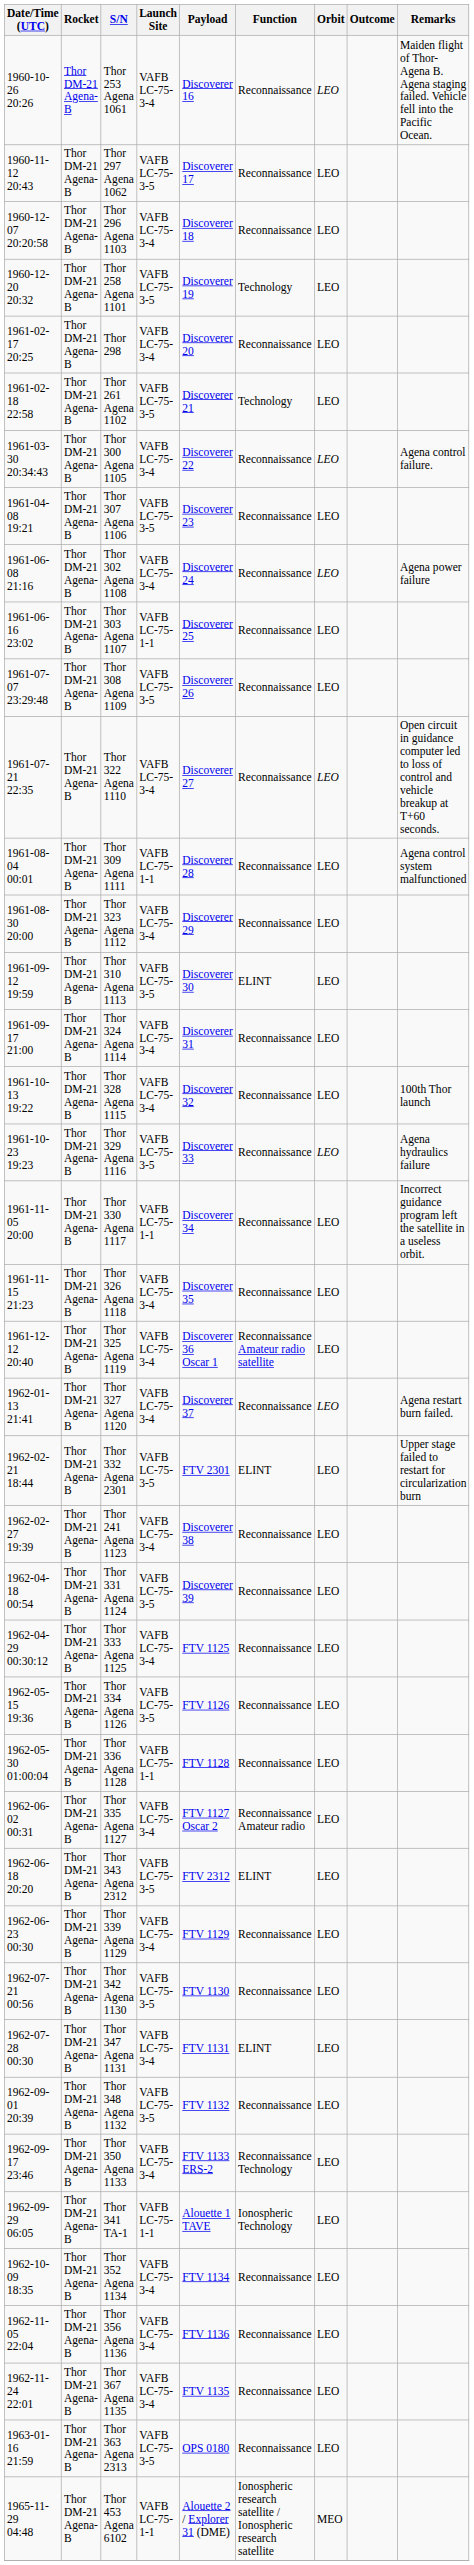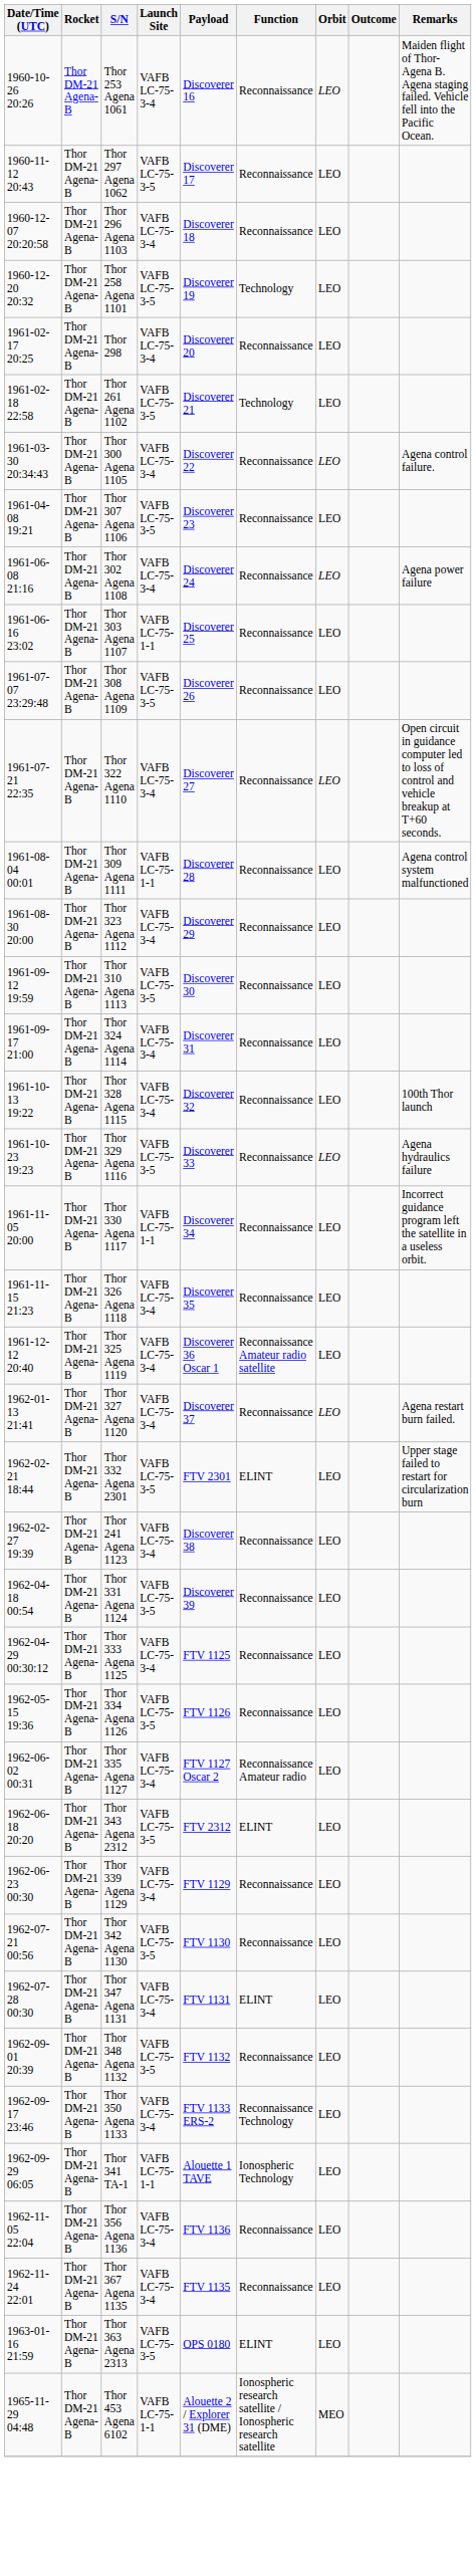 <table class="wikitable sortable mw-collapsible" style="margin: 1em 1em 1em 0" ;>
 <tr>
 <th>Date/Time<br>(<a href='#'>UTC</a>)</th>
 <th>Rocket</th>
 <th><a href='#'>S/N</a></th>
 <th>Launch Site</th>
 <th>Payload</th>
 <th>Function</th>
 <th>Orbit</th>
 <th>Outcome</th>
 <th>Remarks</th>
 </tr>
 <tr>
 <td>1960-10-26<br>20:26</td>
 <td><a href='#'>Thor DM-21 Agena-B</a></td>
 <td>Thor 253<br>Agena 1061</td>
 <td>VAFB LC-75-3-4</td>
 <td><a href='#'>Discoverer 16</a></td>
 <td>Reconnaissance</td>
 <td><em>LEO</em></td>
 <td></td>
 <td>Maiden flight of Thor-Agena B. Agena staging failed. Vehicle fell into the Pacific Ocean.</td>
 </tr>
 <tr>
 <td>1960-11-12<br>20:43</td>
 <td>Thor DM-21 Agena-B</td>
 <td>Thor 297<br>Agena 1062</td>
 <td>VAFB LC-75-3-5</td>
 <td><a href='#'>Discoverer 17</a></td>
 <td>Reconnaissance</td>
 <td>LEO</td>
 <td></td>
 <td></td>
 </tr>
 <tr>
 <td>1960-12-07<br>20:20:58</td>
 <td>Thor DM-21 Agena-B</td>
 <td>Thor 296<br>Agena 1103</td>
 <td>VAFB LC-75-3-4</td>
 <td><a href='#'>Discoverer 18</a></td>
 <td>Reconnaissance</td>
 <td>LEO</td>
 <td></td>
 <td></td>
 </tr>
 <tr>
 <td>1960-12-20<br>20:32</td>
 <td>Thor DM-21 Agena-B</td>
 <td>Thor 258<br>Agena 1101</td>
 <td>VAFB LC-75-3-5</td>
 <td><a href='#'>Discoverer 19</a></td>
 <td>Technology</td>
 <td>LEO</td>
 <td></td>
 <td></td>
 </tr>
 <tr>
 <td>1961-02-17<br>20:25</td>
 <td>Thor DM-21 Agena-B</td>
 <td>Thor 298</td>
 <td>VAFB LC-75-3-4</td>
 <td><a href='#'>Discoverer 20</a></td>
 <td>Reconnaissance</td>
 <td>LEO</td>
 <td></td>
 <td></td>
 </tr>
 <tr>
 <td>1961-02-18<br>22:58</td>
 <td>Thor DM-21 Agena-B</td>
 <td>Thor 261<br>Agena 1102</td>
 <td>VAFB LC-75-3-5</td>
 <td><a href='#'>Discoverer 21</a></td>
 <td>Technology</td>
 <td>LEO</td>
 <td></td>
 <td></td>
 </tr>
 <tr>
 <td>1961-03-30<br>20:34:43</td>
 <td>Thor DM-21 Agena-B</td>
 <td>Thor 300<br>Agena 1105</td>
 <td>VAFB LC-75-3-4</td>
 <td><a href='#'>Discoverer 22</a></td>
 <td>Reconnaissance</td>
 <td><em>LEO</em></td>
 <td></td>
 <td>Agena control failure.</td>
 </tr>
 <tr>
 <td>1961-04-08<br>19:21</td>
 <td>Thor DM-21 Agena-B</td>
 <td>Thor 307<br>Agena 1106</td>
 <td>VAFB LC-75-3-5</td>
 <td><a href='#'>Discoverer 23</a></td>
 <td>Reconnaissance</td>
 <td>LEO</td>
 <td></td>
 <td></td>
 </tr>
 <tr>
 <td>1961-06-08<br>21:16</td>
 <td>Thor DM-21 Agena-B</td>
 <td>Thor 302<br>Agena 1108</td>
 <td>VAFB LC-75-3-4</td>
 <td><a href='#'>Discoverer 24</a></td>
 <td>Reconnaissance</td>
 <td><em>LEO</em></td>
 <td></td>
 <td>Agena power failure</td>
 </tr>
 <tr>
 <td>1961-06-16<br>23:02</td>
 <td>Thor DM-21 Agena-B</td>
 <td>Thor 303<br>Agena 1107</td>
 <td>VAFB LC-75-1-1</td>
 <td><a href='#'>Discoverer 25</a></td>
 <td>Reconnaissance</td>
 <td>LEO</td>
 <td></td>
 <td></td>
 </tr>
 <tr>
 <td>1961-07-07<br>23:29:48</td>
 <td>Thor DM-21 Agena-B</td>
 <td>Thor 308<br>Agena 1109</td>
 <td>VAFB LC-75-3-5</td>
 <td><a href='#'>Discoverer 26</a></td>
 <td>Reconnaissance</td>
 <td>LEO</td>
 <td></td>
 <td></td>
 </tr>
 <tr>
 <td>1961-07-21<br>22:35</td>
 <td>Thor DM-21 Agena-B</td>
 <td>Thor 322<br>Agena 1110</td>
 <td>VAFB LC-75-3-4</td>
 <td><a href='#'>Discoverer 27</a></td>
 <td>Reconnaissance</td>
 <td><em>LEO</em></td>
 <td></td>
 <td>Open circuit in guidance computer led to loss of control and vehicle breakup at T+60 seconds.</td>
 </tr>
 <tr>
 <td>1961-08-04<br>00:01</td>
 <td>Thor DM-21 Agena-B</td>
 <td>Thor 309<br>Agena 1111</td>
 <td>VAFB LC-75-1-1</td>
 <td><a href='#'>Discoverer 28</a></td>
 <td>Reconnaissance</td>
 <td>LEO</td>
 <td></td>
 <td>Agena control system malfunctioned</td>
 </tr>
 <tr>
 <td>1961-08-30<br>20:00</td>
 <td>Thor DM-21 Agena-B</td>
 <td>Thor 323<br>Agena 1112</td>
 <td>VAFB LC-75-3-4</td>
 <td><a href='#'>Discoverer 29</a></td>
 <td>Reconnaissance</td>
 <td>LEO</td>
 <td></td>
 <td></td>
 </tr>
 <tr>
 <td>1961-09-12<br>19:59</td>
 <td>Thor DM-21 Agena-B</td>
 <td>Thor 310<br>Agena 1113</td>
 <td>VAFB LC-75-3-5</td>
 <td><a href='#'>Discoverer 30</a></td>
-<td>ELINT</td>
+<td>Reconnaissance</td>
 <td>LEO</td>
 <td></td>
 <td></td>
 </tr>
 <tr>
 <td>1961-09-17<br>21:00</td>
 <td>Thor DM-21 Agena-B</td>
 <td>Thor 324<br>Agena 1114</td>
 <td>VAFB LC-75-3-4</td>
 <td><a href='#'>Discoverer 31</a></td>
 <td>Reconnaissance</td>
 <td>LEO</td>
 <td></td>
 <td></td>
 </tr>
 <tr>
 <td>1961-10-13<br>19:22</td>
 <td>Thor DM-21 Agena-B</td>
 <td>Thor 328<br>Agena 1115</td>
 <td>VAFB LC-75-3-4</td>
 <td><a href='#'>Discoverer 32</a></td>
 <td>Reconnaissance</td>
 <td>LEO</td>
 <td></td>
 <td>100th Thor launch</td>
 </tr>
 <tr>
 <td>1961-10-23<br>19:23</td>
 <td>Thor DM-21 Agena-B</td>
 <td>Thor 329<br>Agena 1116</td>
 <td>VAFB LC-75-3-5</td>
 <td><a href='#'>Discoverer 33</a></td>
 <td>Reconnaissance</td>
 <td><em>LEO</em></td>
 <td></td>
 <td>Agena hydraulics failure</td>
 </tr>
 <tr>
 <td>1961-11-05<br>20:00</td>
 <td>Thor DM-21 Agena-B</td>
 <td>Thor 330<br>Agena 1117</td>
 <td>VAFB LC-75-1-1</td>
 <td><a href='#'>Discoverer 34</a></td>
 <td>Reconnaissance</td>
 <td>LEO</td>
 <td></td>
 <td>Incorrect guidance program left the satellite in a useless orbit.</td>
 </tr>
 <tr>
 <td>1961-11-15<br>21:23</td>
 <td>Thor DM-21 Agena-B</td>
 <td>Thor 326<br>Agena 1118</td>
 <td>VAFB LC-75-3-4</td>
 <td><a href='#'>Discoverer 35</a></td>
 <td>Reconnaissance</td>
 <td>LEO</td>
 <td></td>
 <td></td>
 </tr>
 <tr>
 <td>1961-12-12<br>20:40</td>
 <td>Thor DM-21 Agena-B</td>
 <td>Thor 325<br>Agena 1119</td>
 <td>VAFB LC-75-3-4</td>
 <td><a href='#'>Discoverer 36</a><br><a href='#'>Oscar 1</a></td>
 <td>Reconnaissance<br><a href='#'>Amateur radio satellite</a></td>
 <td>LEO</td>
 <td></td>
 <td></td>
 </tr>
 <tr>
 <td>1962-01-13<br>21:41</td>
 <td>Thor DM-21 Agena-B</td>
 <td>Thor 327<br>Agena 1120</td>
 <td>VAFB LC-75-3-4</td>
 <td><a href='#'>Discoverer 37</a></td>
 <td>Reconnaissance</td>
 <td><em>LEO</em></td>
 <td></td>
 <td>Agena restart burn failed.</td>
 </tr>
 <tr>
 <td>1962-02-21<br>18:44</td>
 <td>Thor DM-21 Agena-B</td>
 <td>Thor 332<br>Agena 2301</td>
 <td>VAFB LC-75-3-5</td>
 <td><a href='#'>FTV 2301</a></td>
 <td>ELINT</td>
 <td>LEO</td>
 <td></td>
 <td>Upper stage failed to restart for circularization burn</td>
 </tr>
 <tr>
 <td>1962-02-27<br>19:39</td>
 <td>Thor DM-21 Agena-B</td>
 <td>Thor 241<br>Agena 1123</td>
 <td>VAFB LC-75-3-4</td>
 <td><a href='#'>Discoverer 38</a></td>
 <td>Reconnaissance</td>
 <td>LEO</td>
 <td></td>
 <td></td>
 </tr>
 <tr>
 <td>1962-04-18<br>00:54</td>
 <td>Thor DM-21 Agena-B</td>
 <td>Thor 331<br>Agena 1124</td>
 <td>VAFB LC-75-3-5</td>
 <td><a href='#'>Discoverer 39</a></td>
 <td>Reconnaissance</td>
 <td>LEO</td>
 <td></td>
 <td></td>
 </tr>
 <tr>
 <td>1962-04-29<br>00:30:12</td>
 <td>Thor DM-21 Agena-B</td>
 <td>Thor 333<br>Agena 1125</td>
 <td>VAFB LC-75-3-4</td>
 <td><a href='#'>FTV 1125</a></td>
 <td>Reconnaissance</td>
 <td>LEO</td>
 <td></td>
 <td></td>
 </tr>
 <tr>
 <td>1962-05-15<br>19:36</td>
 <td>Thor DM-21 Agena-B</td>
 <td>Thor 334<br>Agena 1126</td>
 <td>VAFB LC-75-3-5</td>
 <td><a href='#'>FTV 1126</a></td>
 <td>Reconnaissance</td>
 <td>LEO</td>
 <td></td>
 <td></td>
 </tr>
 <tr>
-<td>1962-05-30<br>01:00:04</td>
-<td>Thor DM-21 Agena-B</td>
-<td>Thor 336<br>Agena 1128</td>
-<td>VAFB LC-75-1-1</td>
-<td><a href='#'>FTV 1128</a></td>
-<td>Reconnaissance</td>
-<td>LEO</td>
-<td></td>
-<td></td>
-</tr>
-<tr>
 <td>1962-06-02<br>00:31</td>
 <td>Thor DM-21 Agena-B</td>
 <td>Thor 335<br>Agena 1127</td>
 <td>VAFB LC-75-3-4</td>
 <td><a href='#'>FTV 1127</a><br><a href='#'>Oscar 2</a></td>
 <td>Reconnaissance<br>Amateur radio</td>
 <td>LEO</td>
 <td></td>
 <td></td>
 </tr>
 <tr>
 <td>1962-06-18<br>20:20</td>
 <td>Thor DM-21 Agena-B</td>
 <td>Thor 343<br>Agena 2312</td>
 <td>VAFB LC-75-3-5</td>
 <td><a href='#'>FTV 2312</a></td>
 <td>ELINT</td>
 <td>LEO</td>
 <td></td>
 <td></td>
 </tr>
 <tr>
 <td>1962-06-23<br>00:30</td>
 <td>Thor DM-21 Agena-B</td>
 <td>Thor 339<br>Agena 1129</td>
 <td>VAFB LC-75-3-4</td>
 <td><a href='#'>FTV 1129</a></td>
 <td>Reconnaissance</td>
 <td>LEO</td>
 <td></td>
 <td></td>
 </tr>
 <tr>
 <td>1962-07-21<br>00:56</td>
 <td>Thor DM-21 Agena-B</td>
 <td>Thor 342<br>Agena 1130</td>
 <td>VAFB LC-75-3-5</td>
 <td><a href='#'>FTV 1130</a></td>
 <td>Reconnaissance</td>
 <td>LEO</td>
 <td></td>
 <td></td>
 </tr>
 <tr>
 <td>1962-07-28<br>00:30</td>
 <td>Thor DM-21 Agena-B</td>
 <td>Thor 347<br>Agena 1131</td>
 <td>VAFB LC-75-3-4</td>
 <td><a href='#'>FTV 1131</a></td>
 <td>ELINT</td>
 <td>LEO</td>
 <td></td>
 <td></td>
 </tr>
 <tr>
 <td>1962-09-01<br>20:39</td>
 <td>Thor DM-21 Agena-B</td>
 <td>Thor 348<br>Agena 1132</td>
 <td>VAFB LC-75-3-5</td>
 <td><a href='#'>FTV 1132</a></td>
 <td>Reconnaissance</td>
 <td>LEO</td>
 <td></td>
 <td></td>
 </tr>
 <tr>
 <td>1962-09-17<br>23:46</td>
 <td>Thor DM-21 Agena-B</td>
 <td>Thor 350<br>Agena 1133</td>
 <td>VAFB LC-75-3-4</td>
 <td><a href='#'>FTV 1133</a><br><a href='#'>ERS-2</a></td>
 <td>Reconnaissance<br>Technology</td>
 <td>LEO</td>
 <td></td>
 <td></td>
 </tr>
 <tr>
 <td>1962-09-29<br>06:05</td>
 <td>Thor DM-21 Agena-B</td>
 <td>Thor 341<br>TA-1</td>
 <td>VAFB LC-75-1-1</td>
 <td><a href='#'>Alouette 1</a><br><a href='#'>TAVE</a></td>
 <td>Ionospheric<br>Technology</td>
 <td>LEO</td>
 <td></td>
 <td></td>
 </tr>
 <tr>
-<td>1962-10-09<br>18:35</td>
-<td>Thor DM-21 Agena-B</td>
-<td>Thor 352<br>Agena 1134</td>
-<td>VAFB LC-75-3-4</td>
-<td><a href='#'>FTV 1134</a></td>
-<td>Reconnaissance</td>
-<td>LEO</td>
-<td></td>
-<td></td>
-</tr>
-<tr>
 <td>1962-11-05<br>22:04</td>
 <td>Thor DM-21 Agena-B</td>
 <td>Thor 356<br>Agena 1136</td>
 <td>VAFB LC-75-3-4</td>
 <td><a href='#'>FTV 1136</a></td>
 <td>Reconnaissance</td>
 <td>LEO</td>
 <td></td>
 <td></td>
 </tr>
 <tr>
 <td>1962-11-24<br>22:01</td>
 <td>Thor DM-21 Agena-B</td>
 <td>Thor 367<br>Agena 1135</td>
 <td>VAFB LC-75-3-4</td>
 <td><a href='#'>FTV 1135</a></td>
 <td>Reconnaissance</td>
 <td>LEO</td>
 <td></td>
 <td></td>
 </tr>
 <tr>
 <td>1963-01-16<br>21:59</td>
 <td>Thor DM-21 Agena-B</td>
 <td>Thor 363<br>Agena 2313</td>
 <td>VAFB LC-75-3-5</td>
 <td><a href='#'>OPS 0180</a></td>
-<td>Reconnaissance</td>
+<td>ELINT</td>
 <td>LEO</td>
 <td></td>
 <td></td>
 </tr>
 <tr>
 <td>1965-11-29<br>04:48</td>
 <td>Thor DM-21 Agena-B</td>
 <td>Thor 453<br>Agena 6102</td>
 <td>VAFB LC-75-1-1</td>
 <td><a href='#'>Alouette 2</a> / <a href='#'>Explorer 31</a> (DME)</td>
 <td>Ionospheric research satellite / Ionospheric research satellite</td>
 <td>MEO</td>
 <td></td>
 <td></td>
 </tr>
 <tr>
 </tr>
 </table>
